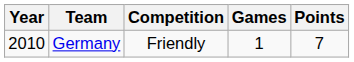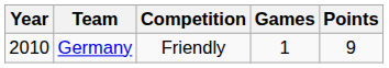 <table class="wikitable">
 <tr>
 <th>Year</th>
 <th>Team</th>
 <th>Competition</th>
 <th>Games</th>
 <th>Points</th>
 </tr>
 <tr align="center">
 <td>2010</td>
 <td><a href='#'>Germany</a></td>
 <td>Friendly</td>
 <td>1</td>
-<td>7</td>
+<td>9</td>
 </tr>
 </table>
